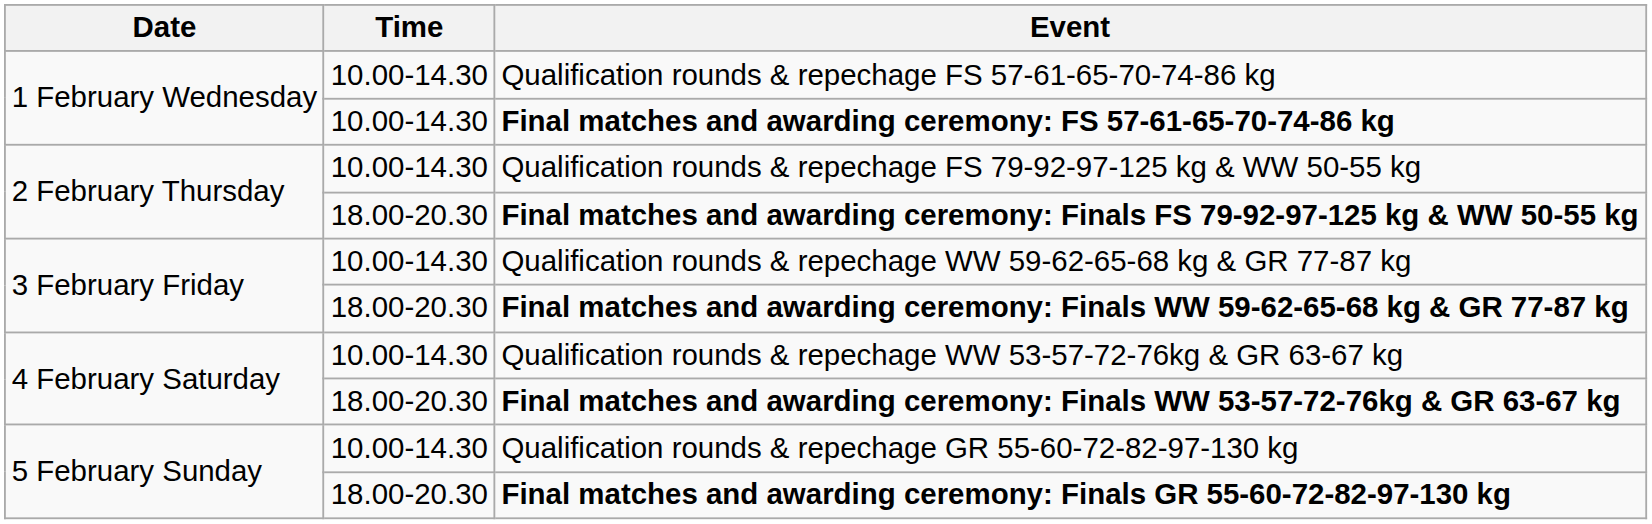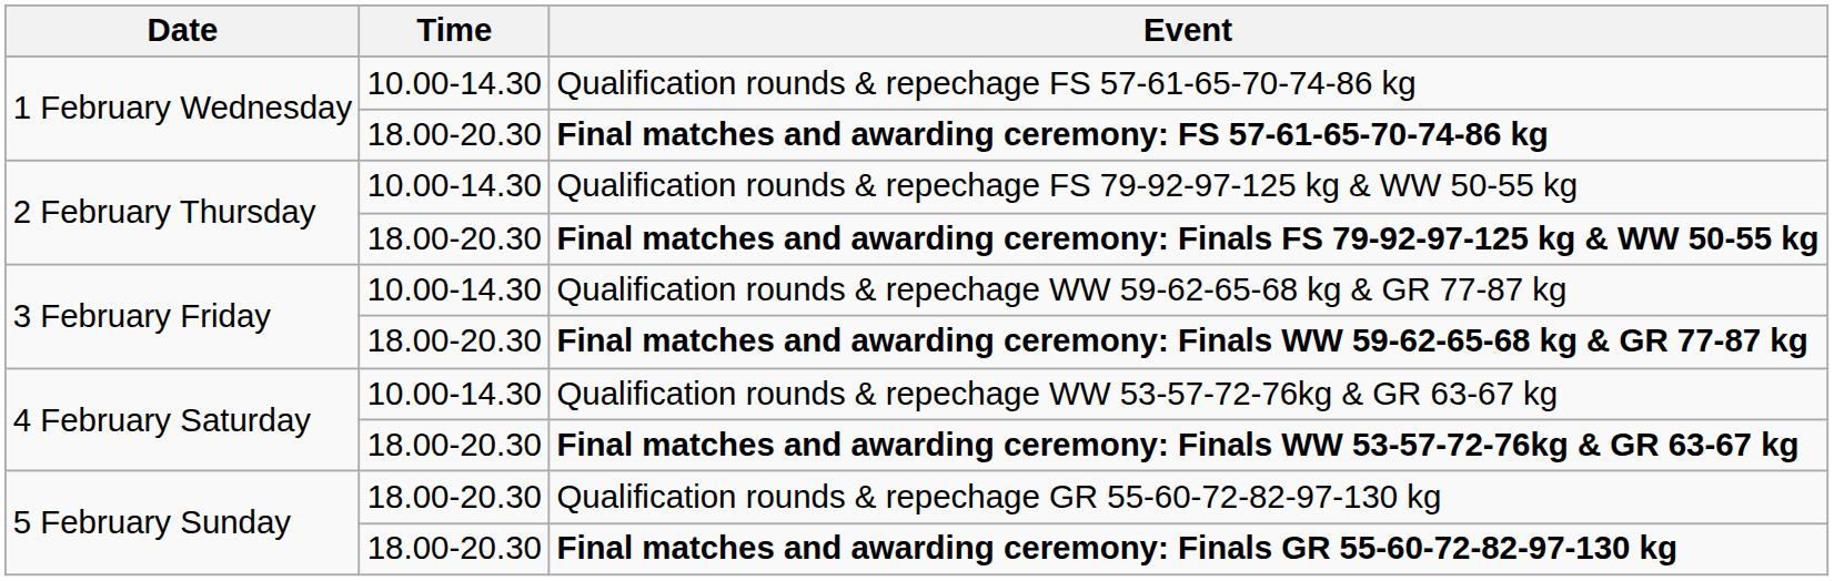 <table class=wikitable>
 <tr>
 <th>Date</th>
 <th>Time</th>
 <th>Event</th>
 </tr>
 <tr>
 <td rowspan="2">1 February Wednesday</td>
 <td>10.00-14.30</td>
 <td>Qualification rounds & repechage FS 57-61-65-70-74-86 kg</td>
 </tr>
 <tr>
-<td>10.00-14.30</td>
+<td>18.00-20.30</td>
 <td><strong>Final matches and awarding ceremony: FS 57-61-65-70-74-86 kg</strong></td>
 </tr>
 <tr>
 <td rowspan="2">2 February Thursday</td>
 <td>10.00-14.30</td>
 <td>Qualification rounds & repechage FS 79-92-97-125 kg & WW 50-55 kg</td>
 </tr>
 <tr>
 <td>18.00-20.30</td>
 <td><strong>Final matches and awarding ceremony: Finals FS 79-92-97-125 kg & WW 50-55 kg</strong></td>
 </tr>
 <tr>
 <td rowspan="2">3 February Friday</td>
 <td>10.00-14.30</td>
 <td>Qualification rounds & repechage WW 59-62-65-68 kg & GR 77-87 kg</td>
 </tr>
 <tr>
 <td>18.00-20.30</td>
 <td><strong>Final matches and awarding ceremony: Finals WW 59-62-65-68 kg & GR 77-87 kg</strong></td>
 </tr>
 <tr>
 <td rowspan="2">4 February Saturday</td>
 <td>10.00-14.30</td>
 <td>Qualification rounds & repechage WW 53-57-72-76kg & GR 63-67 kg</td>
 </tr>
 <tr>
 <td>18.00-20.30</td>
 <td><strong>Final matches and awarding ceremony: Finals WW 53-57-72-76kg & GR 63-67 kg</strong></td>
 </tr>
 <tr>
 <td rowspan="2">5 February Sunday</td>
-<td>10.00-14.30</td>
+<td>18.00-20.30</td>
 <td>Qualification rounds & repechage GR 55-60-72-82-97-130 kg</td>
 </tr>
 <tr>
 <td>18.00-20.30</td>
 <td><strong>Final matches and awarding ceremony: Finals GR 55-60-72-82-97-130 kg</strong></td>
 </tr>
 </table>
